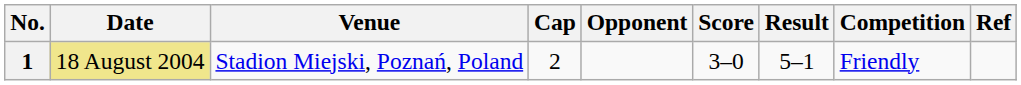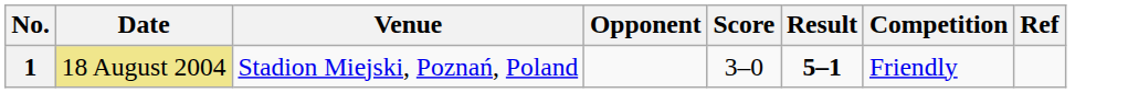 <table class="wikitable plainrowheaders">
 <tr>
 <th scope=col>No.</th>
 <th scope=col data-sort-type=date>Date</th>
 <th scope=col>Venue</th>
-<th scope=col>Cap</th>
 <th scope=col>Opponent</th>
 <th scope=col>Score</th>
 <th scope=col>Result</th>
 <th scope=col>Competition</th>
 <th>Ref</th>
 </tr>
 <tr>
 <th scope=row style="text-align: center;">1</th>
 <td style="background: khaki;">18 August 2004</td>
 <td><a href='#'>Stadion Miejski</a>, <a href='#'>Poznań</a>, <a href='#'>Poland</a></td>
-<td scope=row style="text-align: center;">2</td>
 <td></td>
 <td align=center>3–0</td>
-<td align=center>5–1</td>
+<td align=center><strong>5–1</strong></td>
 <td><a href='#'>Friendly</a></td>
 <td></td>
 </tr>
 </table>
